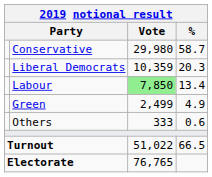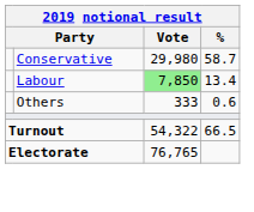 <table class="wikitable">
 <tr>
 <th colspan="4"><a href='#'>2019</a> <a href='#'>notional result</a></th>
 </tr>
 <tr>
 <th bgcolor="#DDDDFF" width="130px" colspan="2">Party</th>
 <th bgcolor="#DDDDFF" width="50px">Vote</th>
 <th bgcolor="#DDDDFF" width="30px">%</th>
 </tr>
 <tr>
 <td></td>
 <td><a href='#'>Conservative</a></td>
 <td align=right>29,980</td>
 <td align=right>58.7</td>
 </tr>
 <tr>
 <td></td>
-<td><a href='#'>Liberal Democrats</a></td>
-<td align=right>10,359</td>
-<td align=right>20.3</td>
-</tr>
-<tr>
-<td></td>
 <td><a href='#'>Labour</a></td>
 <td align=right style="background: lightgreen;">7,850</td>
 <td align=right>13.4</td>
-</tr>
-<tr>
-<td></td>
-<td><a href='#'>Green</a></td>
-<td align=right>2,499</td>
-<td align=right>4.9</td>
 </tr>
 <tr>
 <td></td>
 <td>Others</td>
 <td align=right>333</td>
 <td align=right>0.6</td>
 </tr>
 <tr>
 <td colspan="4" bgcolor="#EAECF0"></td>
 </tr>
 <tr>
 <td colspan="2"><strong>Turnout</strong></td>
-<td align=right>51,022</td>
+<td align=right>54,322</td>
 <td align=right>66.5</td>
 </tr>
 <tr>
 <td colspan="2"><strong>Electorate</strong></td>
 <td align=right>76,765</td>
 </tr>
 </table>
